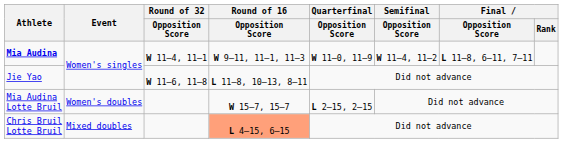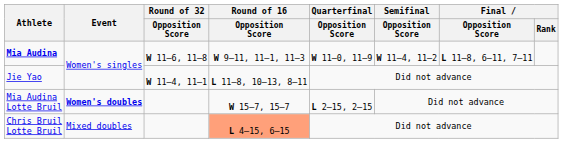 <table class=wikitable style="font-size:90%">
 <tr>
 <th rowspan="2">Athlete</th>
 <th rowspan="2">Event</th>
 <th>Round of 32</th>
 <th>Round of 16</th>
 <th>Quarterfinal</th>
 <th>Semifinal</th>
 <th colspan=2>Final / </th>
 </tr>
 <tr style="font-size:95%">
 <th>Opposition<br>Score</th>
 <th>Opposition<br>Score</th>
 <th>Opposition<br>Score</th>
 <th>Opposition<br>Score</th>
 <th>Opposition<br>Score</th>
 <th>Rank</th>
 </tr>
 <tr align=center>
 <td align=left><strong><a href='#'>Mia Audina</a></strong></td>
 <td align=left rowspan=2><a href='#'>Women's singles</a></td>
-<td><br><strong>W</strong> 11–4, 11–1</td>
+<td><br><strong>W</strong> 11–6, 11–8</td>
 <td><br><strong>W</strong> 9–11, 11–1, 11–3</td>
 <td><br><strong>W</strong> 11–0, 11–9</td>
 <td><br><strong>W</strong> 11–4, 11–2</td>
 <td><br><strong>L</strong> 11–8, 6–11, 7–11</td>
 <td></td>
 </tr>
 <tr align=center>
 <td align=left><a href='#'>Jie Yao</a></td>
-<td><br><strong>W</strong> 11–6, 11–8</td>
+<td><br><strong>W</strong> 11–4, 11–1</td>
 <td><br><strong>L</strong> 11–8, 10–13, 8–11</td>
 <td colspan=4>Did not advance</td>
 </tr>
 <tr align=center>
 <td align=left><a href='#'>Mia Audina</a><br><a href='#'>Lotte Bruil</a></td>
-<td align=left><a href='#'>Women's doubles</a></td>
+<td align=left><strong><a href='#'>Women's doubles</a></strong></td>
 <td></td>
 <td><br><strong>W</strong> 15–7, 15–7</td>
 <td><br><strong>L</strong> 2–15, 2–15</td>
 <td colspan=3>Did not advance</td>
 </tr>
 <tr align=center>
 <td align=left><a href='#'>Chris Bruil</a><br><a href='#'>Lotte Bruil</a></td>
 <td align=left rowspan=2><a href='#'>Mixed doubles</a></td>
 <td></td>
 <td style="background: lightsalmon;"><br> <strong>L</strong> 4–15, 6–15</td>
 <td colspan=4>Did not advance</td>
 </tr>
 </table>
